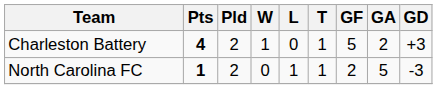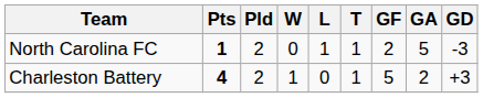 <table class="wikitable" style="text-align: center;">
 <tr>
 <th width="165">Team</th>
 <th width="20">Pts</th>
 <th width="20">Pld</th>
 <th width="20">W</th>
 <th width="20">L</th>
 <th width="20">T</th>
 <th width="20">GF</th>
 <th width="20">GA</th>
 <th width="20">GD</th>
 </tr>
 <tr>
+<td style="text-align:left;">North Carolina FC</td>
+<td><strong>1</strong></td>
+<td>2</td>
+<td>0</td>
+<td>1</td>
+<td>1</td>
+<td>2</td>
+<td>5</td>
+<td>-3</td>
+</tr>
+<tr>
 <td style="text-align:left;">Charleston Battery</td>
 <td><strong>4</strong></td>
 <td>2</td>
 <td>1</td>
 <td>0</td>
 <td>1</td>
 <td>5</td>
 <td>2</td>
 <td>+3</td>
 </tr>
 <tr>
-<td style="text-align:left;">North Carolina FC</td>
-<td><strong>1</strong></td>
-<td>2</td>
-<td>0</td>
-<td>1</td>
-<td>1</td>
-<td>2</td>
-<td>5</td>
-<td>-3</td>
-</tr>
-<tr>
 </tr>
 </table>
